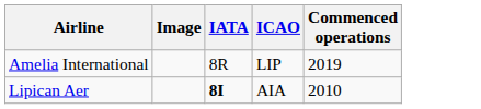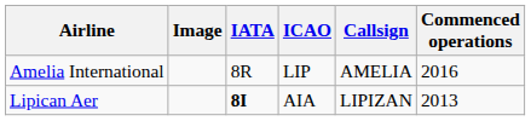 <table class="wikitable sortable">
 <tr valign="middle">
 <th>Airline</th>
 <th>Image</th>
 <th><a href='#'>IATA</a></th>
 <th><a href='#'>ICAO</a></th>
+<th><a href='#'>Callsign</a></th>
 <th>Commenced<br>operations</th>
 </tr>
 <tr>
 <td><a href='#'>Amelia</a> International</td>
 <td></td>
 <td>8R</td>
 <td>LIP</td>
-<td>2019</td>
+<td>AMELIA</td>
+<td>2016</td>
 </tr>
 <tr>
 <td><a href='#'>Lipican Aer</a></td>
 <td></td>
 <td><strong>8I</strong></td>
 <td>AIA</td>
-<td>2010</td>
+<td>LIPIZAN</td>
+<td>2013</td>
 </tr>
 </table>
